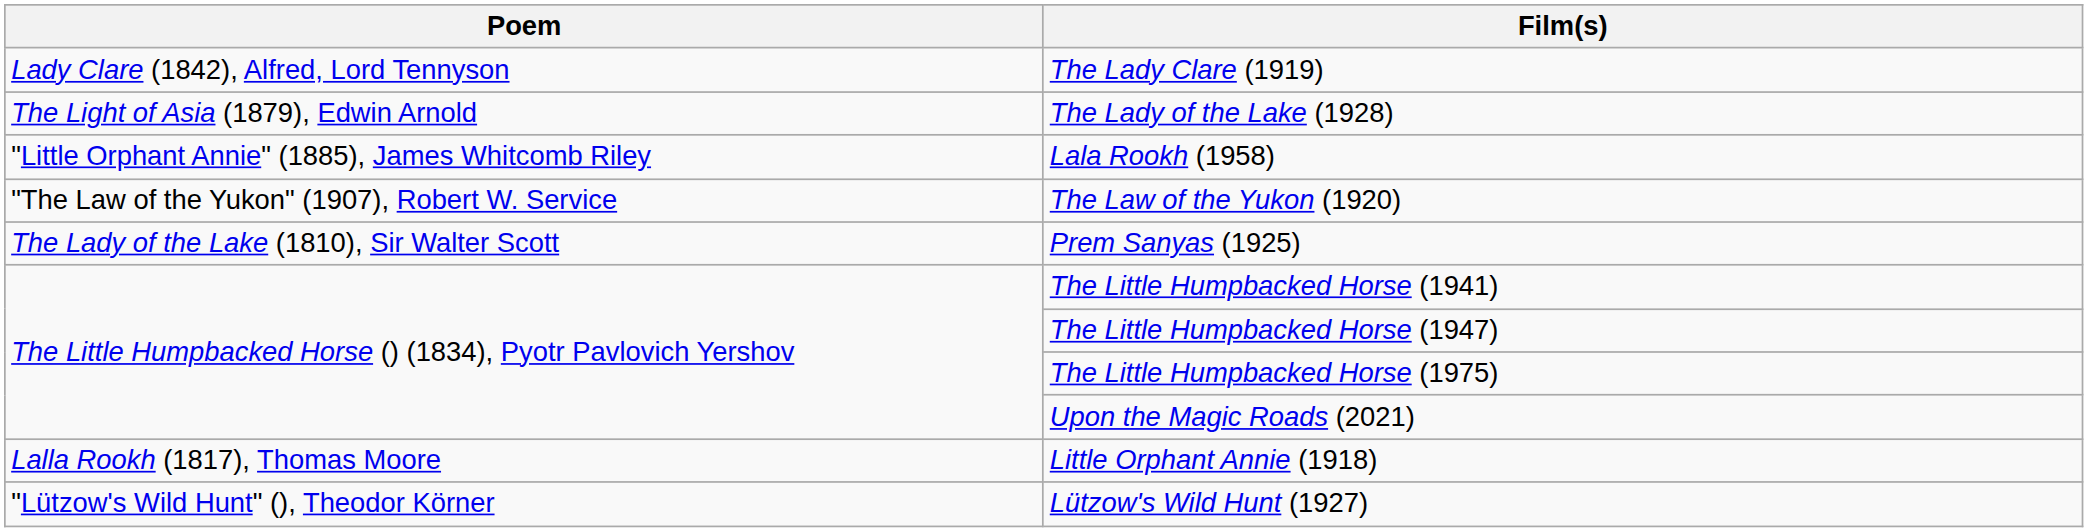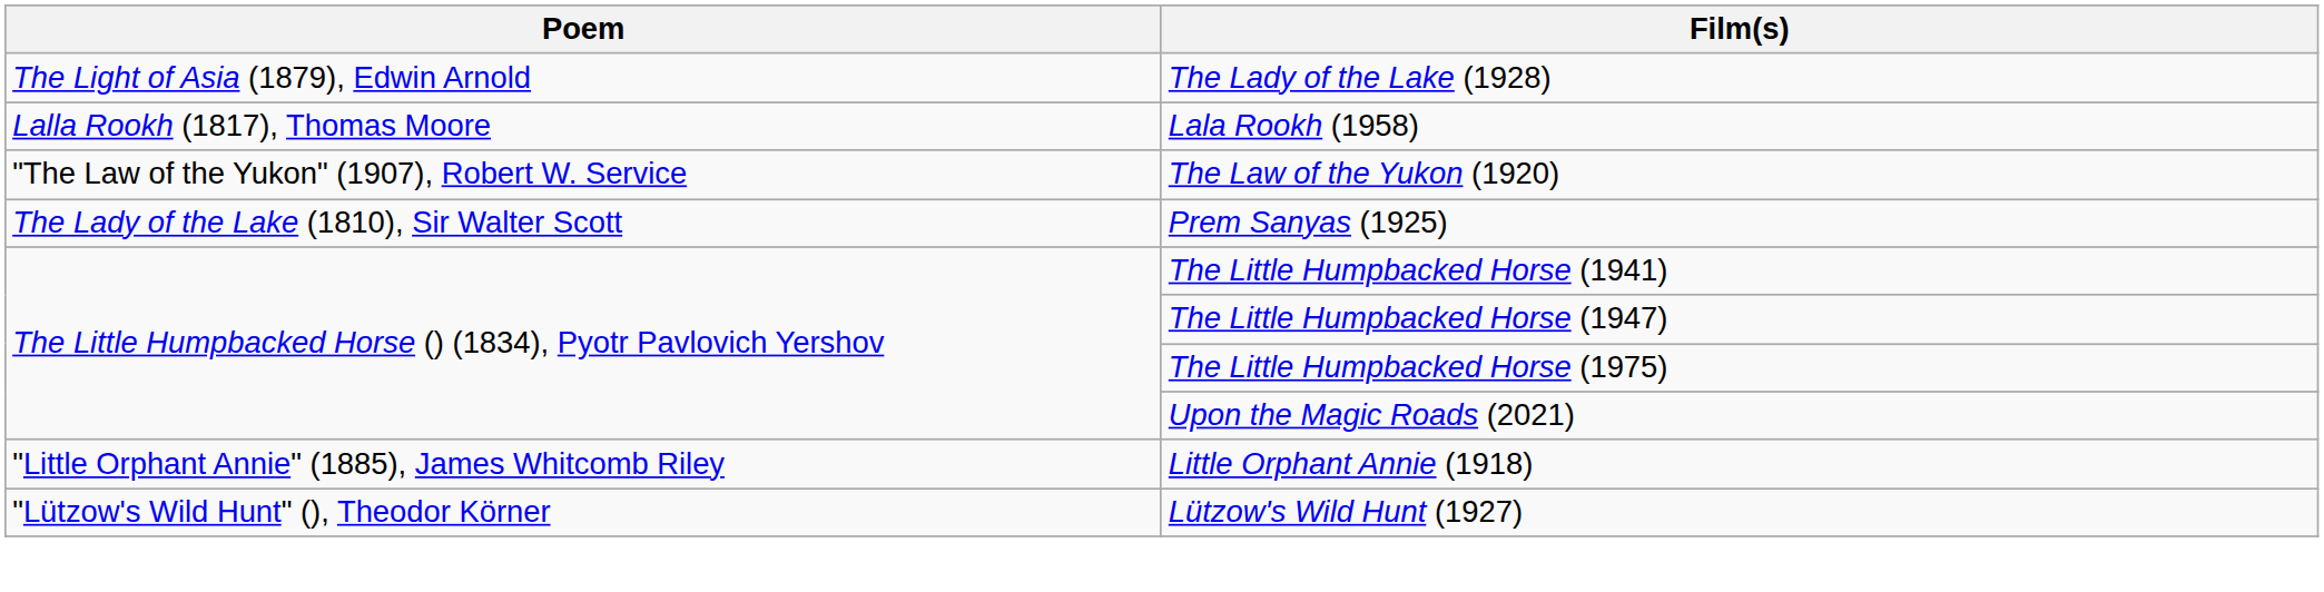 <table class="wikitable">
 <tr>
 <th width="600">Poem</th>
 <th width="600">Film(s)</th>
 </tr>
 <tr>
-<td><em><a href='#'>Lady Clare</a></em> (1842), <a href='#'>Alfred, Lord Tennyson</a></td>
-<td><em><a href='#'>The Lady Clare</a></em> (1919)</td>
-</tr>
-<tr>
 <td><em><a href='#'>The Light of Asia</a></em> (1879), <a href='#'>Edwin Arnold</a></td>
 <td><em><a href='#'>The Lady of the Lake</a></em> (1928)</td>
 </tr>
 <tr>
-<td>"<a href='#'>Little Orphant Annie</a>" (1885), <a href='#'>James Whitcomb Riley</a></td>
+<td><em><a href='#'>Lalla Rookh</a></em> (1817), <a href='#'>Thomas Moore</a></td>
 <td><em><a href='#'>Lala Rookh</a></em> (1958)</td>
 </tr>
 <tr>
 <td>"The Law of the Yukon" (1907), <a href='#'>Robert W. Service</a></td>
 <td><em><a href='#'>The Law of the Yukon</a></em> (1920)</td>
 </tr>
 <tr>
 <td><em><a href='#'>The Lady of the Lake</a></em> (1810), <a href='#'>Sir Walter Scott</a></td>
 <td><em><a href='#'>Prem Sanyas</a></em> (1925)</td>
 </tr>
 <tr>
 <td rowspan="4"><em><a href='#'>The Little Humpbacked Horse</a></em> () (1834), <a href='#'>Pyotr Pavlovich Yershov</a></td>
 <td><em><a href='#'>The Little Humpbacked Horse</a></em> (1941)</td>
 </tr>
 <tr>
 <td><em><a href='#'>The Little Humpbacked Horse</a></em> (1947)</td>
 </tr>
 <tr>
 <td><em><a href='#'>The Little Humpbacked Horse</a></em> (1975)</td>
 </tr>
 <tr>
 <td><em><a href='#'>Upon the Magic Roads</a></em> (2021)</td>
 </tr>
 <tr>
-<td><em><a href='#'>Lalla Rookh</a></em> (1817), <a href='#'>Thomas Moore</a></td>
+<td>"<a href='#'>Little Orphant Annie</a>" (1885), <a href='#'>James Whitcomb Riley</a></td>
 <td><em><a href='#'>Little Orphant Annie</a></em> (1918)</td>
 </tr>
 <tr>
 <td>"<a href='#'>Lützow's Wild Hunt</a>" (), <a href='#'>Theodor Körner</a></td>
 <td><em><a href='#'>Lützow's Wild Hunt</a></em> (1927)</td>
 </tr>
 </table>
